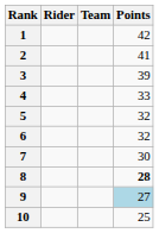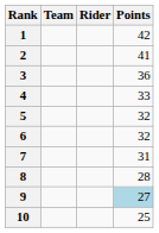 <table class="wikitable" margin-bottom:0;">
 <tr>
 <th scope="col">Rank</th>
+<th scope="col">Team</th>
 <th scope="col">Rider</th>
-<th scope="col">Team</th>
 <th scope="col">Points</th>
 </tr>
 <tr>
 <th scope="row">1</th>
+<td></td>
 <td> </td>
-<td></td>
 <td align="right">42</td>
 </tr>
 <tr>
 <th scope="row">2</th>
 <td></td>
 <td></td>
 <td align="right">41</td>
 </tr>
 <tr>
 <th scope="row">3</th>
 <td></td>
 <td></td>
-<td align="right">39</td>
+<td align="right">36</td>
 </tr>
 <tr>
 <th scope="row">4</th>
 <td></td>
 <td></td>
 <td align="right">33</td>
 </tr>
 <tr>
 <th scope="row">5</th>
 <td></td>
 <td></td>
 <td align="right">32</td>
 </tr>
 <tr>
 <th scope="row">6</th>
 <td></td>
 <td></td>
 <td align="right">32</td>
 </tr>
 <tr>
 <th scope="row">7</th>
 <td></td>
 <td></td>
-<td align="right">30</td>
+<td align="right">31</td>
 </tr>
 <tr>
 <th scope="row">8</th>
 <td></td>
 <td></td>
-<td align="right"><strong>28</strong></td>
+<td align="right">28</td>
 </tr>
 <tr>
 <th scope="row">9</th>
 <td></td>
 <td></td>
 <td align="right" style="background: lightblue;">27</td>
 </tr>
 <tr>
 <th scope="row">10</th>
+<td></td>
 <td> </td>
-<td></td>
 <td align="right">25</td>
 </tr>
 </table>
